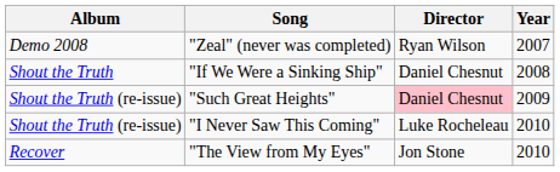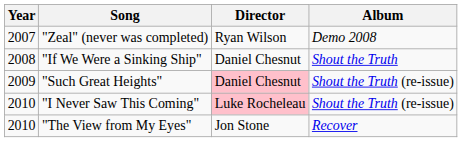 <table class="wikitable">
 <tr>
-<th>Album</th>
+<th>Year</th>
 <th>Song</th>
 <th>Director</th>
-<th>Year</th>
+<th>Album</th>
 </tr>
 <tr>
-<td><em>Demo 2008</em></td>
+<td>2007</td>
 <td>"Zeal" (never was completed)</td>
 <td>Ryan Wilson</td>
-<td>2007</td>
+<td><em>Demo 2008</em></td>
 </tr>
 <tr>
-<td><em><a href='#'>Shout the Truth</a></em></td>
+<td>2008</td>
 <td>"If We Were a Sinking Ship"</td>
 <td>Daniel Chesnut</td>
-<td>2008</td>
+<td><em><a href='#'>Shout the Truth</a></em></td>
 </tr>
 <tr>
-<td><em><a href='#'>Shout the Truth</a></em> (re-issue)</td>
+<td>2009</td>
 <td>"Such Great Heights"</td>
 <td style="background: pink;">Daniel Chesnut</td>
-<td>2009</td>
+<td><em><a href='#'>Shout the Truth</a></em> (re-issue)</td>
 </tr>
 <tr>
+<td>2010</td>
+<td>"I Never Saw This Coming"</td>
+<td style="background: pink;">Luke Rocheleau</td>
 <td><em><a href='#'>Shout the Truth</a></em> (re-issue)</td>
-<td>"I Never Saw This Coming"</td>
-<td>Luke Rocheleau</td>
-<td>2010</td>
 </tr>
 <tr>
-<td><em><a href='#'>Recover</a></em></td>
+<td>2010</td>
 <td>"The View from My Eyes"</td>
 <td>Jon Stone</td>
-<td>2010</td>
+<td><em><a href='#'>Recover</a></em></td>
 </tr>
 </table>
